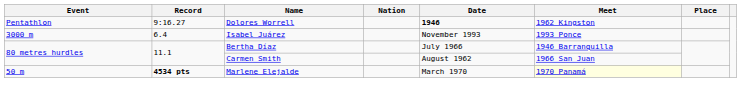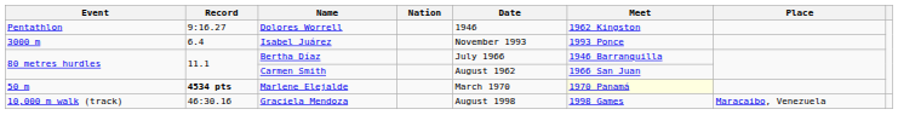 <table class="wikitable" style="font-size:95%; width: 95%;">
 <tr>
 <th>Event</th>
 <th>Record</th>
 <th>Name</th>
 <th>Nation</th>
 <th>Date</th>
 <th>Meet</th>
 <th>Place</th>
 <th></th>
 </tr>
 <tr>
 <td><a href='#'>Pentathlon</a></td>
 <td>9:16.27</td>
 <td><a href='#'>Dolores Worrell</a></td>
 <td></td>
-<td><strong>1946</strong></td>
+<td>1946</td>
 <td><a href='#'>1962 Kingston</a></td>
 <td></td>
 </tr>
 <tr>
 <td><a href='#'>3000 m</a></td>
 <td>6.4 </td>
 <td><a href='#'>Isabel Juárez</a></td>
 <td></td>
 <td>November 1993</td>
 <td><a href='#'>1993 Ponce</a></td>
 <td></td>
 </tr>
 <tr>
 <td rowspan = 2><a href='#'>80 metres hurdles</a></td>
 <td rowspan = 2>11.1 </td>
 <td><a href='#'>Bertha Díaz</a></td>
 <td></td>
 <td>July 1966</td>
 <td><a href='#'>1946 Barranquilla</a></td>
 <td rowspan = 2></td>
 </tr>
 <tr>
 <td><a href='#'>Carmen Smith</a></td>
 <td></td>
 <td>August 1962</td>
 <td><a href='#'>1966 San Juan</a></td>
 </tr>
 <tr>
 <td><a href='#'>50 m</a></td>
 <td><strong>4534 pts</strong></td>
 <td><a href='#'>Marlene Elejalde</a></td>
 <td></td>
 <td>March 1970</td>
 <td style="background: lightyellow;"><a href='#'>1970 Panamá</a></td>
 <td></td>
 </tr>
+<tr>
+<td><a href='#'>10,000 m walk</a> (track)</td>
+<td>46:30.16</td>
+<td><a href='#'>Graciela Mendoza</a></td>
+<td></td>
+<td>August 1998</td>
+<td><a href='#'>1998 Games</a></td>
+<td><a href='#'>Maracaibo</a>, Venezuela</td>
+<td></td>
+</tr>
 </table>
